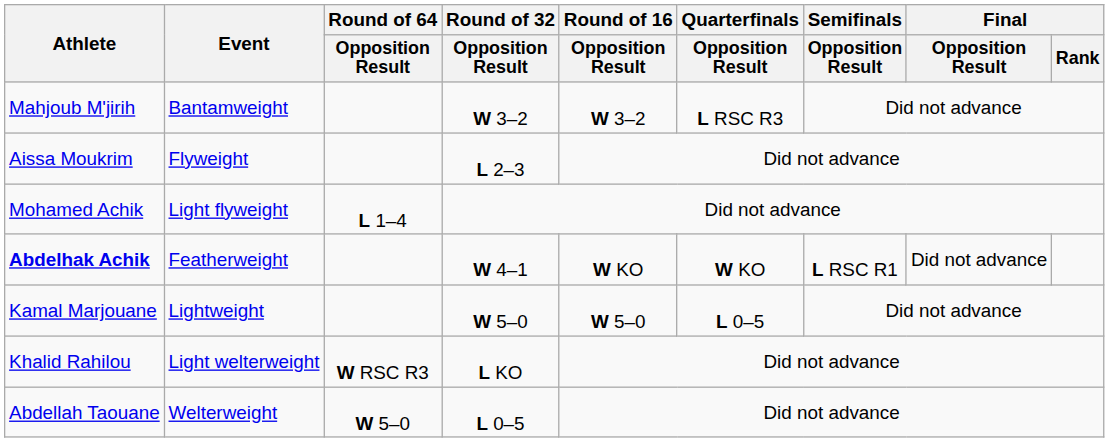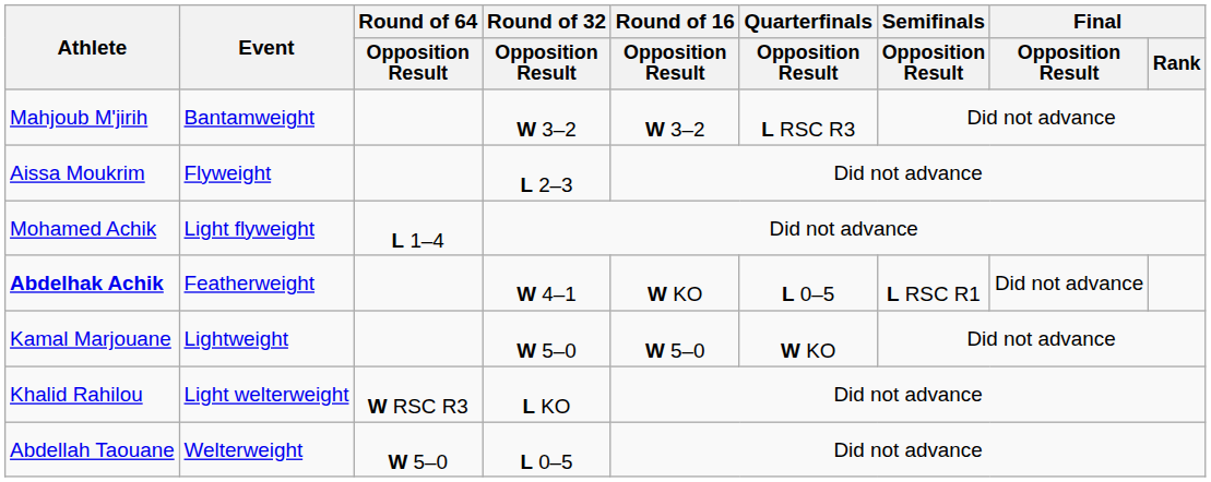 <table class="wikitable" style="font-size:90%">
 <tr>
 <th rowspan="2">Athlete</th>
 <th rowspan="2">Event</th>
 <th>Round of 64</th>
 <th>Round of 32</th>
 <th>Round of 16</th>
 <th>Quarterfinals</th>
 <th>Semifinals</th>
 <th colspan=2>Final</th>
 </tr>
 <tr style="font-size:95%">
 <th>Opposition<br>Result</th>
 <th>Opposition<br>Result</th>
 <th>Opposition<br>Result</th>
 <th>Opposition<br>Result</th>
 <th>Opposition<br>Result</th>
 <th>Opposition<br>Result</th>
 <th>Rank</th>
 </tr>
 <tr align=center>
 <td align=left><a href='#'>Mahjoub M'jirih</a></td>
 <td align=left><a href='#'>Bantamweight</a></td>
 <td></td>
 <td><br><strong>W</strong> 3–2</td>
 <td><br><strong>W</strong> 3–2</td>
 <td><br><strong>L</strong> RSC R3</td>
 <td colspan=3>Did not advance</td>
 </tr>
 <tr align=center>
 <td align=left><a href='#'>Aissa Moukrim</a></td>
 <td align=left><a href='#'>Flyweight</a></td>
 <td></td>
 <td><br><strong>L</strong> 2–3</td>
 <td colspan=5>Did not advance</td>
 </tr>
 <tr align=center>
 <td align=left><a href='#'>Mohamed Achik</a></td>
 <td align=left><a href='#'>Light flyweight</a></td>
 <td><br><strong>L</strong> 1–4</td>
 <td colspan=6>Did not advance</td>
 </tr>
 <tr align=center>
 <td align=left><strong><a href='#'>Abdelhak Achik</a></strong></td>
 <td align=left><a href='#'>Featherweight</a></td>
 <td></td>
 <td><br><strong>W</strong> 4–1</td>
 <td><br><strong>W</strong> KO</td>
-<td><br><strong>W</strong> KO</td>
+<td><br><strong>L</strong> 0–5</td>
 <td><br><strong>L</strong> RSC R1</td>
 <td>Did not advance</td>
 <td></td>
 </tr>
 <tr align=center>
 <td align=left><a href='#'>Kamal Marjouane</a></td>
 <td align=left><a href='#'>Lightweight</a></td>
 <td></td>
 <td><br><strong>W</strong> 5–0</td>
 <td><br><strong>W</strong> 5–0</td>
-<td><br><strong>L</strong> 0–5</td>
+<td><br><strong>W</strong> KO</td>
 <td colspan=3>Did not advance</td>
 </tr>
 <tr align=center>
 <td align=left><a href='#'>Khalid Rahilou</a></td>
 <td align=left><a href='#'>Light welterweight</a></td>
 <td><br><strong>W</strong> RSC R3</td>
 <td><br><strong>L</strong> KO</td>
 <td colspan=5>Did not advance</td>
 </tr>
 <tr align=center>
 <td align=left><a href='#'>Abdellah Taouane</a></td>
 <td align=left><a href='#'>Welterweight</a></td>
 <td><br><strong>W</strong> 5–0</td>
 <td><br><strong>L</strong> 0–5</td>
 <td colspan=5>Did not advance</td>
 </tr>
 </table>
